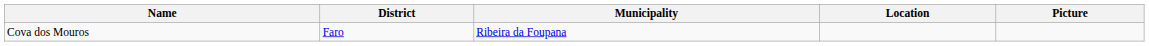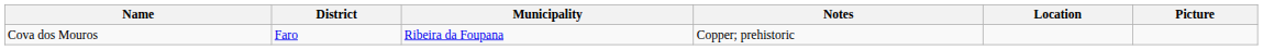 <table class="wikitable sortable" style="width:100%">
 <tr>
 <th>Name</th>
 <th>District</th>
 <th>Municipality</th>
+<th class="unsortable">Notes</th>
 <th class="unsortable">Location</th>
 <th class="unsortable">Picture</th>
 </tr>
 <tr>
 <td>Cova dos Mouros</td>
 <td><a href='#'>Faro</a></td>
 <td><a href='#'>Ribeira da Foupana</a></td>
+<td>Copper; prehistoric</td>
 <td></td>
 <td></td>
 </tr>
 </table>
